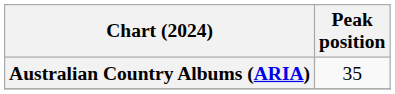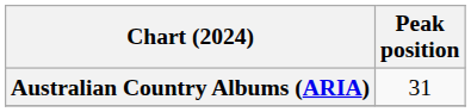 <table class="wikitable sortable plainrowheaders" style="text-align:center">
 <tr>
 <th scope="col">Chart (2024)</th>
 <th scope="col">Peak<br>position</th>
 </tr>
 <tr>
 <th scope="row">Australian Country Albums (<a href='#'>ARIA</a>)</th>
-<td>35</td>
+<td>31</td>
 </tr>
 <tr>
 </tr>
 <tr>
 </tr>
 <tr>
 </tr>
 </table>
